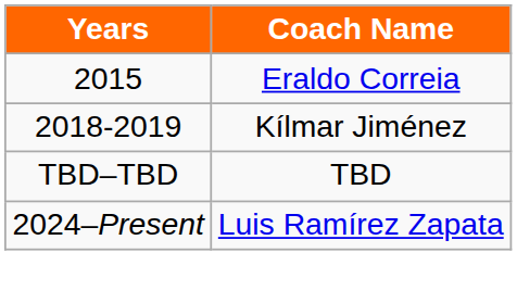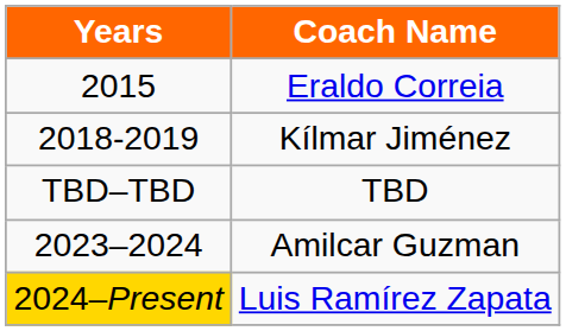 <table class="wikitable" style="text-align: center">
 <tr>
 <th style="color:#fff; background:#f60;">Years</th>
 <th style="color:#fff; background:#f60;">Coach Name</th>
 </tr>
 <tr>
 <td>2015</td>
 <td> <a href='#'>Eraldo Correia</a></td>
 </tr>
 <tr>
 <td>2018-2019</td>
 <td>  Kílmar Jiménez</td>
 </tr>
 <tr>
 <td>TBD–TBD</td>
 <td> TBD</td>
 </tr>
 <tr>
-<td>2024–<em>Present</em></td>
+<td>2023–2024</td>
+<td> Amilcar Guzman</td>
+</tr>
+<tr>
+<td style="background: gold;">2024–<em>Present</em></td>
 <td> <a href='#'>Luis Ramírez Zapata</a></td>
 </tr>
 </table>
